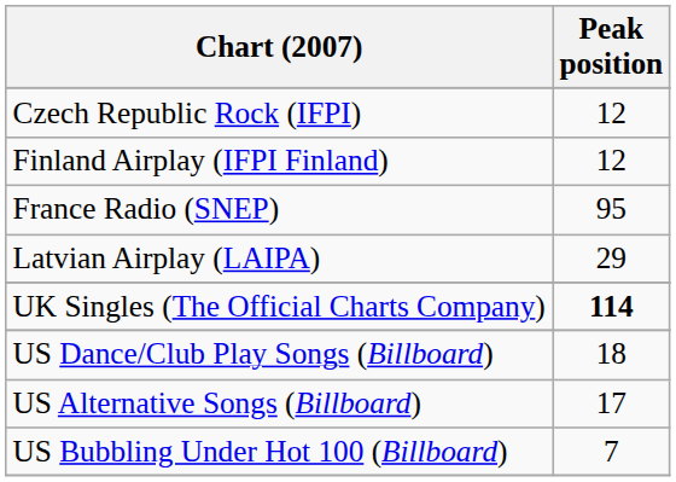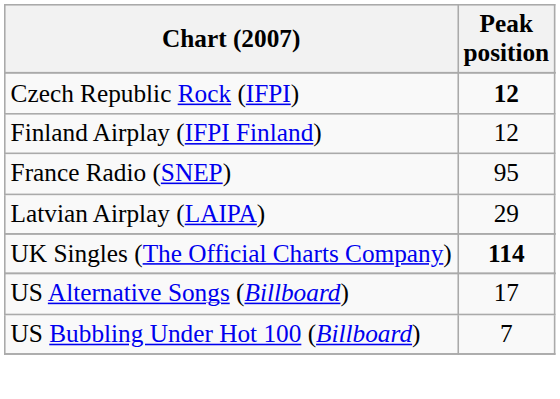 <table class="wikitable sortable">
 <tr>
 <th>Chart (2007)</th>
 <th>Peak<br>position</th>
 </tr>
 <tr>
 </tr>
 <tr>
 <td>Czech Republic <a href='#'>Rock</a> (<a href='#'>IFPI</a>)</td>
-<td style="text-align:center">12</td>
+<td style="text-align:center"><strong>12</strong></td>
 </tr>
 <tr>
 <td>Finland Airplay (<a href='#'>IFPI Finland</a>)</td>
 <td align="center">12</td>
 </tr>
 <tr>
 <td>France Radio (<a href='#'>SNEP</a>)</td>
 <td align="center">95</td>
 </tr>
 <tr>
 <td>Latvian Airplay (<a href='#'>LAIPA</a>)</td>
 <td align="center">29</td>
 </tr>
 <tr>
 </tr>
 <tr>
 <td align="left">UK Singles (<a href='#'>The Official Charts Company</a>)</td>
 <td align=center><strong>114</strong></td>
 </tr>
 <tr>
 </tr>
 <tr>
-<td>US <a href='#'>Dance/Club Play Songs</a> (<em><a href='#'>Billboard</a></em>)</td>
-<td align=center>18</td>
-</tr>
-<tr>
 <td>US <a href='#'>Alternative Songs</a> (<em><a href='#'>Billboard</a></em>)</td>
 <td align=center>17</td>
 </tr>
 <tr>
 <td>US <a href='#'>Bubbling Under Hot 100</a> (<em><a href='#'>Billboard</a></em>)</td>
 <td align=center>7</td>
 </tr>
 <tr>
 </tr>
 </table>
